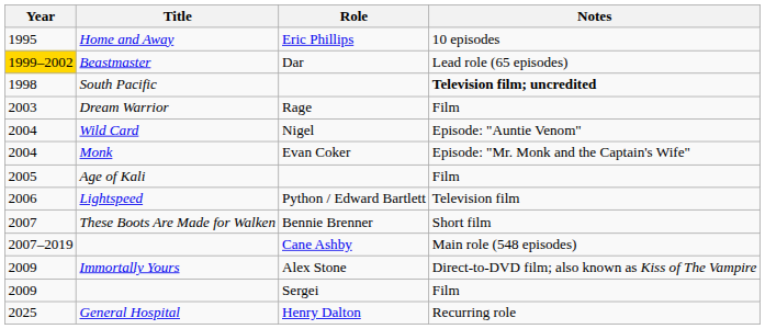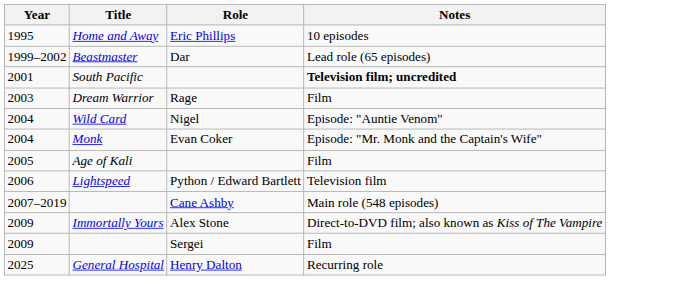 <table class="wikitable sortable">
 <tr>
 <th>Year</th>
 <th>Title</th>
 <th>Role</th>
 <th class="unsortable">Notes</th>
 </tr>
 <tr>
 <td>1995</td>
 <td><em><a href='#'>Home and Away</a></em></td>
 <td><a href='#'>Eric Phillips</a></td>
 <td>10 episodes</td>
 </tr>
 <tr>
-<td style="background: gold;">1999–2002</td>
+<td>1999–2002</td>
 <td><em><a href='#'>Beastmaster</a></em></td>
 <td>Dar</td>
 <td>Lead role (65 episodes)</td>
 </tr>
 <tr>
-<td>1998</td>
+<td>2001</td>
 <td><em>South Pacific</em></td>
 <td></td>
 <td><strong>Television film; uncredited</strong></td>
 </tr>
 <tr>
 <td>2003</td>
 <td><em>Dream Warrior</em></td>
 <td>Rage</td>
 <td>Film</td>
 </tr>
 <tr>
 <td>2004</td>
 <td><em><a href='#'>Wild Card</a></em></td>
 <td>Nigel</td>
 <td>Episode: "Auntie Venom"</td>
 </tr>
 <tr>
 <td>2004</td>
 <td><em><a href='#'>Monk</a></em></td>
 <td>Evan Coker</td>
 <td>Episode: "Mr. Monk and the Captain's Wife"</td>
 </tr>
 <tr>
 <td>2005</td>
 <td><em>Age of Kali</em></td>
 <td></td>
 <td>Film</td>
 </tr>
 <tr>
 <td>2006</td>
 <td><em><a href='#'>Lightspeed</a></em></td>
 <td>Python / Edward Bartlett</td>
 <td>Television film</td>
 </tr>
 <tr>
-<td>2007</td>
-<td><em>These Boots Are Made for Walken</em></td>
-<td>Bennie Brenner</td>
-<td>Short film</td>
-</tr>
-<tr>
 <td>2007–2019</td>
 <td><em></em></td>
 <td><a href='#'>Cane Ashby</a></td>
 <td>Main role (548 episodes)</td>
 </tr>
 <tr>
 <td>2009</td>
 <td><em><a href='#'>Immortally Yours</a></em></td>
 <td>Alex Stone</td>
 <td>Direct-to-DVD film; also known as <em>Kiss of The Vampire</em></td>
 </tr>
 <tr>
 <td>2009</td>
 <td><em></em></td>
 <td>Sergei</td>
 <td>Film</td>
 </tr>
 <tr>
 <td>2025</td>
 <td><em><a href='#'>General Hospital</a></em></td>
 <td><a href='#'>Henry Dalton</a></td>
 <td>Recurring role</td>
 </tr>
 </table>
